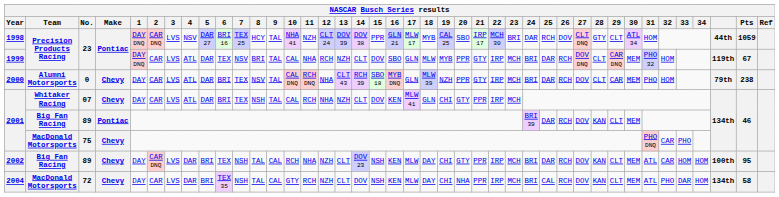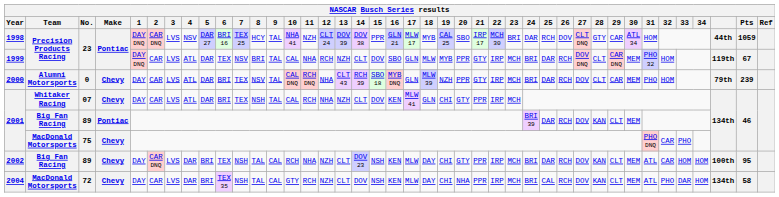 <table class="wikitable" style="text-align:center; font-size:75%">
 <tr>
 <th colspan=42><a href='#'>NASCAR</a> <a href='#'>Busch Series</a> results</th>
 </tr>
 <tr>
 <th>Year</th>
 <th>Team</th>
 <th>No.</th>
 <th>Make</th>
 <th>1</th>
 <th>2</th>
 <th>3</th>
 <th>4</th>
 <th>5</th>
 <th>6</th>
 <th>7</th>
 <th>8</th>
 <th>9</th>
 <th>10</th>
 <th>11</th>
 <th>12</th>
 <th>13</th>
 <th>14</th>
 <th>15</th>
 <th>16</th>
 <th>17</th>
 <th>18</th>
 <th>19</th>
 <th>20</th>
 <th>21</th>
 <th>22</th>
 <th>23</th>
 <th>24</th>
 <th>25</th>
 <th>26</th>
 <th>27</th>
 <th>28</th>
 <th>29</th>
 <th>30</th>
 <th>31</th>
 <th>32</th>
 <th>33</th>
 <th>34</th>
 <th></th>
 <th>Pts</th>
 <th>Ref</th>
 </tr>
 <tr>
 <th><a href='#'>1998</a></th>
 <th rowspan=2><a href='#'>Precision Products Racing</a></th>
 <th rowspan=2>23</th>
 <th rowspan=2><a href='#'>Pontiac</a></th>
 <td style="background:#FFCFCF;"><a href='#'>DAY</a><br><small>DNQ</small></td>
 <td style="background:#FFCFCF;"><a href='#'>CAR</a><br><small>DNQ</small></td>
 <td><a href='#'>LVS</a></td>
 <td><a href='#'>NSV</a></td>
 <td style="background:#CFCFFF;"><a href='#'>DAR</a><br><small>27</small></td>
 <td style="background:#DFFFDF;"><a href='#'>BRI</a><br><small>16</small></td>
 <td style="background:#CFCFFF;"><a href='#'>TEX</a><br><small>25</small></td>
 <td><a href='#'>HCY</a></td>
 <td><a href='#'>TAL</a></td>
 <td style="background:#EFCFFF;"><a href='#'>NHA</a><br><small>41</small></td>
 <td><a href='#'>NZH</a></td>
 <td style="background:#CFCFFF;"><a href='#'>CLT</a><br><small>24</small></td>
 <td style="background:#CFCFFF;"><a href='#'>DOV</a><br><small>39</small></td>
 <td style="background:#EFCFFF;"><a href='#'>DOV</a><br><small>38</small></td>
 <td><a href='#'>PPR</a></td>
 <td style="background:#CFCFFF;"><a href='#'>GLN</a><br><small>21</small></td>
 <td style="background:#DFFFDF;"><a href='#'>MLW</a><br><small>17</small></td>
 <td><a href='#'>MYB</a></td>
 <td style="background:#CFCFFF;"><a href='#'>CAL</a><br><small>25</small></td>
 <td><a href='#'>SBO</a></td>
 <td style="background:#DFFFDF;"><a href='#'>IRP</a><br><small>17</small></td>
 <td style="background:#CFCFFF;"><a href='#'>MCH</a><br><small>30</small></td>
 <td><a href='#'>BRI</a></td>
 <td><a href='#'>DAR</a></td>
 <td><a href='#'>RCH</a></td>
 <td><a href='#'>DOV</a></td>
 <td style="background:#FFCFCF;"><a href='#'>CLT</a><br><small>DNQ</small></td>
 <td><a href='#'>GTY</a></td>
-<td><a href='#'>CLT</a></td>
+<td><a href='#'>CAR</a></td>
 <td style="background:#EFCFFF;"><a href='#'>ATL</a><br><small>34</small></td>
 <td><a href='#'>HOM</a></td>
 <td colspan=3></td>
 <th>44th</th>
 <th>1059</th>
 <th></th>
 </tr>
 <tr>
 <th><a href='#'>1999</a></th>
 <td style="background:#FFCFCF;"><a href='#'>DAY</a><br><small>DNQ</small></td>
 <td><a href='#'>CAR</a></td>
 <td><a href='#'>LVS</a></td>
 <td><a href='#'>ATL</a></td>
 <td><a href='#'>DAR</a></td>
 <td><a href='#'>TEX</a></td>
 <td><a href='#'>NSV</a></td>
 <td><a href='#'>BRI</a></td>
 <td><a href='#'>TAL</a></td>
 <td><a href='#'>CAL</a></td>
 <td><a href='#'>NHA</a></td>
 <td><a href='#'>RCH</a></td>
 <td><a href='#'>NZH</a></td>
 <td><a href='#'>CLT</a></td>
 <td><a href='#'>DOV</a></td>
 <td><a href='#'>SBO</a></td>
 <td><a href='#'>GLN</a></td>
 <td><a href='#'>MLW</a></td>
 <td><a href='#'>MYB</a></td>
 <td><a href='#'>PPR</a></td>
 <td><a href='#'>GTY</a></td>
 <td><a href='#'>IRP</a></td>
 <td><a href='#'>MCH</a></td>
 <td><a href='#'>BRI</a></td>
 <td><a href='#'>DAR</a></td>
 <td><a href='#'>RCH</a></td>
 <td style="background:#FFCFCF;"><a href='#'>DOV</a><br><small>DNQ</small></td>
 <td><a href='#'>CLT</a></td>
 <td style="background:#FFCFCF;"><a href='#'>CAR</a><br><small>DNQ</small></td>
 <td><a href='#'>MEM</a></td>
 <td style="background:#CFCFFF;"><a href='#'>PHO</a><br><small>32</small></td>
 <td><a href='#'>HOM</a></td>
 <td colspan=2></td>
 <th>119th</th>
 <th>67</th>
 <th></th>
 </tr>
 <tr>
 <th><a href='#'>2000</a></th>
 <th><a href='#'>Alumni Motorsports</a></th>
 <th>0</th>
 <th><a href='#'>Chevy</a></th>
 <td><a href='#'>DAY</a></td>
 <td><a href='#'>CAR</a></td>
 <td><a href='#'>LVS</a></td>
 <td><a href='#'>ATL</a></td>
 <td><a href='#'>DAR</a></td>
 <td><a href='#'>BRI</a></td>
 <td><a href='#'>TEX</a></td>
 <td><a href='#'>NSV</a></td>
 <td><a href='#'>TAL</a></td>
 <td style="background:#FFCFCF;"><a href='#'>CAL</a><br><small>DNQ</small></td>
 <td style="background:#FFCFCF;"><a href='#'>RCH</a><br><small>DNQ</small></td>
 <td><a href='#'>NHA</a></td>
 <td style="background:#EFCFFF;"><a href='#'>CLT</a><br><small>43</small></td>
 <td style="background:#EFCFFF;"><a href='#'>RCH</a><br><small>39</small></td>
 <td style="background:#DFFFDF;"><a href='#'>SBO</a><br><small>18</small></td>
 <td style="background:#FFCFCF;"><a href='#'>MYB</a><br><small>DNQ</small></td>
 <td><a href='#'>GLN</a></td>
 <td style="background:#CFCFFF;"><a href='#'>MLW</a><br><small>39</small></td>
 <td><a href='#'>NZH</a></td>
 <td><a href='#'>PPR</a></td>
 <td><a href='#'>GTY</a></td>
 <td><a href='#'>IRP</a></td>
 <td><a href='#'>MCH</a></td>
 <td><a href='#'>BRI</a></td>
 <td><a href='#'>DAR</a></td>
 <td><a href='#'>RCH</a></td>
 <td><a href='#'>DOV</a></td>
 <td><a href='#'>CLT</a></td>
 <td><a href='#'>CAR</a></td>
 <td><a href='#'>MEM</a></td>
 <td><a href='#'>PHO</a></td>
 <td><a href='#'>HOM</a></td>
 <td colspan=2></td>
 <th>79th</th>
-<th>238</th>
+<th>239</th>
 <th></th>
 </tr>
 <tr>
 <th rowspan=3><a href='#'>2001</a></th>
 <th><a href='#'>Whitaker Racing</a></th>
 <th>07</th>
 <th><a href='#'>Chevy</a></th>
 <td><a href='#'>DAY</a></td>
 <td><a href='#'>CAR</a></td>
 <td><a href='#'>LVS</a></td>
 <td><a href='#'>ATL</a></td>
 <td><a href='#'>DAR</a></td>
 <td><a href='#'>BRI</a></td>
 <td><a href='#'>TEX</a></td>
 <td><a href='#'>NSH</a></td>
 <td><a href='#'>TAL</a></td>
 <td><a href='#'>CAL</a></td>
 <td><a href='#'>RCH</a></td>
 <td><a href='#'>NHA</a></td>
 <td><a href='#'>NZH</a></td>
 <td><a href='#'>CLT</a></td>
 <td><a href='#'>DOV</a></td>
 <td><a href='#'>KEN</a></td>
 <td style="background:#EFCFFF;"><a href='#'>MLW</a><br><small>41</small></td>
 <td><a href='#'>GLN</a></td>
 <td><a href='#'>CHI</a></td>
 <td><a href='#'>GTY</a></td>
 <td><a href='#'>PPR</a></td>
 <td><a href='#'>IRP</a></td>
 <td><a href='#'>MCH</a></td>
 <td colspan=11></td>
 <th rowspan=3>134th</th>
 <th rowspan=3>46</th>
 <th rowspan=3></th>
 </tr>
 <tr>
 <th><a href='#'>Big Fan Racing</a></th>
 <th>89</th>
 <th><a href='#'>Pontiac</a></th>
 <td colspan=23></td>
 <td style="background:#EFCFFF;"><a href='#'>BRI</a><br><small>39</small></td>
 <td><a href='#'>DAR</a></td>
 <td><a href='#'>RCH</a></td>
 <td><a href='#'>DOV</a></td>
 <td><a href='#'>KAN</a></td>
 <td><a href='#'>CLT</a></td>
 <td><a href='#'>MEM</a></td>
 <td colspan=4></td>
 </tr>
 <tr>
 <th><a href='#'>MacDonald Motorsports</a></th>
 <th>75</th>
 <th><a href='#'>Chevy</a></th>
 <td colspan=30></td>
 <td style="background:#FFCFCF;"><a href='#'>PHO</a><br><small>DNQ</small></td>
 <td><a href='#'>CAR</a></td>
 <td><a href='#'>PHO</a></td>
 <td></td>
 </tr>
 <tr>
 <th><a href='#'>2002</a></th>
 <th><a href='#'>Big Fan Racing</a></th>
 <th>89</th>
 <th><a href='#'>Chevy</a></th>
 <td><a href='#'>DAY</a></td>
 <td style="background:#FFCFCF;"><a href='#'>CAR</a><br><small>DNQ</small></td>
 <td><a href='#'>LVS</a></td>
 <td><a href='#'>DAR</a></td>
 <td><a href='#'>BRI</a></td>
 <td><a href='#'>TEX</a></td>
 <td><a href='#'>NSH</a></td>
 <td><a href='#'>TAL</a></td>
 <td><a href='#'>CAL</a></td>
 <td><a href='#'>RCH</a></td>
 <td><a href='#'>NHA</a></td>
 <td><a href='#'>NZH</a></td>
 <td><a href='#'>CLT</a></td>
 <td style="background:#CFCFFF;"><a href='#'>DOV</a><br><small>23</small></td>
 <td><a href='#'>NSH</a></td>
 <td><a href='#'>KEN</a></td>
 <td><a href='#'>MLW</a></td>
 <td><a href='#'>DAY</a></td>
 <td><a href='#'>CHI</a></td>
 <td><a href='#'>GTY</a></td>
 <td><a href='#'>PPR</a></td>
 <td><a href='#'>IRP</a></td>
 <td><a href='#'>MCH</a></td>
 <td><a href='#'>BRI</a></td>
 <td><a href='#'>DAR</a></td>
 <td><a href='#'>RCH</a></td>
 <td><a href='#'>DOV</a></td>
 <td><a href='#'>KAN</a></td>
 <td><a href='#'>CLT</a></td>
 <td><a href='#'>MEM</a></td>
 <td><a href='#'>ATL</a></td>
 <td><a href='#'>CAR</a></td>
 <td><a href='#'>HOM</a></td>
 <td><a href='#'>HOM</a></td>
 <th>100th</th>
 <th>95</th>
 <th></th>
 </tr>
 <tr>
 <th><a href='#'>2004</a></th>
 <th><a href='#'>MacDonald Motorsports</a></th>
 <th>72</th>
 <th><a href='#'>Chevy</a></th>
 <td><a href='#'>DAY</a></td>
 <td><a href='#'>CAR</a></td>
 <td><a href='#'>LVS</a></td>
 <td><a href='#'>DAR</a></td>
 <td><a href='#'>BRI</a></td>
 <td style="background:#EFCFFF;"><a href='#'>TEX</a><br><small>35</small></td>
 <td><a href='#'>NSH</a></td>
 <td><a href='#'>TAL</a></td>
 <td><a href='#'>CAL</a></td>
 <td><a href='#'>GTY</a></td>
 <td><a href='#'>RCH</a></td>
 <td><a href='#'>NZH</a></td>
 <td><a href='#'>CLT</a></td>
 <td><a href='#'>DOV</a></td>
 <td><a href='#'>NSH</a></td>
 <td><a href='#'>KEN</a></td>
 <td><a href='#'>MLW</a></td>
 <td><a href='#'>DAY</a></td>
 <td><a href='#'>CHI</a></td>
 <td><a href='#'>NHA</a></td>
 <td><a href='#'>PPR</a></td>
 <td><a href='#'>IRP</a></td>
 <td><a href='#'>MCH</a></td>
 <td><a href='#'>BRI</a></td>
 <td><a href='#'>CAL</a></td>
 <td><a href='#'>RCH</a></td>
 <td><a href='#'>DOV</a></td>
 <td><a href='#'>KAN</a></td>
 <td><a href='#'>CLT</a></td>
 <td><a href='#'>MEM</a></td>
 <td><a href='#'>ATL</a></td>
 <td><a href='#'>PHO</a></td>
 <td><a href='#'>DAR</a></td>
 <td><a href='#'>HOM</a></td>
 <th>134th</th>
 <th>58</th>
 <th></th>
 </tr>
 </table>
